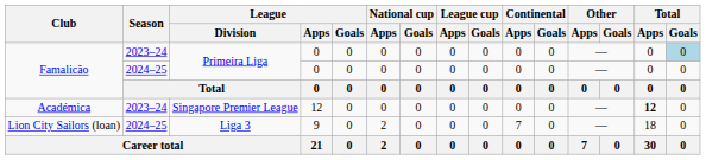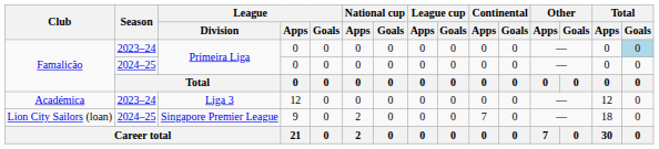 <table class="wikitable" style="text-align:center">
 <tr>
 <th rowspan="2">Club</th>
 <th rowspan="2">Season</th>
 <th colspan="3">League</th>
 <th colspan="2">National cup</th>
 <th colspan="2">League cup</th>
 <th colspan="2">Continental</th>
 <th colspan="2">Other</th>
 <th colspan="2">Total</th>
 </tr>
 <tr>
 <th>Division</th>
 <th>Apps</th>
 <th>Goals</th>
 <th>Apps</th>
 <th>Goals</th>
 <th>Apps</th>
 <th>Goals</th>
 <th>Apps</th>
 <th>Goals</th>
 <th>Apps</th>
 <th>Goals</th>
 <th>Apps</th>
 <th>Goals</th>
 </tr>
 <tr>
 <td rowspan="3"><a href='#'>Famalicão</a></td>
 <td><a href='#'>2023–24</a></td>
 <td rowspan="2"><a href='#'>Primeira Liga</a></td>
 <td>0</td>
 <td>0</td>
 <td>0</td>
 <td>0</td>
 <td>0</td>
 <td>0</td>
 <td>0</td>
 <td>0</td>
 <td colspan="2">—</td>
 <td>0</td>
 <td style="background: lightblue;">0</td>
 </tr>
 <tr>
 <td><a href='#'>2024–25</a></td>
 <td>0</td>
 <td>0</td>
 <td>0</td>
 <td>0</td>
 <td>0</td>
 <td>0</td>
 <td>0</td>
 <td>0</td>
 <td colspan="2">—</td>
 <td>0</td>
 <td>0</td>
 </tr>
 <tr>
 <th colspan="2">Total</th>
 <th>0</th>
 <th>0</th>
 <th>0</th>
 <th>0</th>
 <th>0</th>
 <th>0</th>
 <th>0</th>
 <th>0</th>
 <th>0</th>
 <th>0</th>
 <th>0</th>
 <th>0</th>
 </tr>
 <tr>
 <td><a href='#'>Académica</a></td>
 <td><a href='#'>2023–24</a></td>
-<td rowspan="1"><a href='#'>Singapore Premier League</a></td>
+<td><a href='#'>Liga 3</a></td>
 <td>12</td>
 <td>0</td>
 <td>0</td>
 <td>0</td>
 <td>0</td>
 <td>0</td>
 <td>0</td>
 <td>0</td>
 <td colspan="2">—</td>
-<td><strong>12</strong></td>
+<td>12</td>
 <td>0</td>
 </tr>
 <tr>
 <td rowspan="1"><a href='#'>Lion City Sailors</a> (loan)</td>
 <td><a href='#'>2024–25</a></td>
-<td><a href='#'>Liga 3</a></td>
+<td rowspan="1"><a href='#'>Singapore Premier League</a></td>
 <td>9</td>
 <td>0</td>
 <td>2</td>
 <td>0</td>
 <td>0</td>
 <td>0</td>
 <td>7</td>
 <td>0</td>
 <td colspan="2">—</td>
 <td>18</td>
 <td>0</td>
 </tr>
 <tr>
 <th colspan="3">Career total</th>
 <th>21</th>
 <th>0</th>
 <th>2</th>
 <th>0</th>
 <th>0</th>
 <th>0</th>
 <th>0</th>
 <th>0</th>
 <th>7</th>
 <th>0</th>
 <th>30</th>
 <th>0</th>
 </tr>
 </table>
